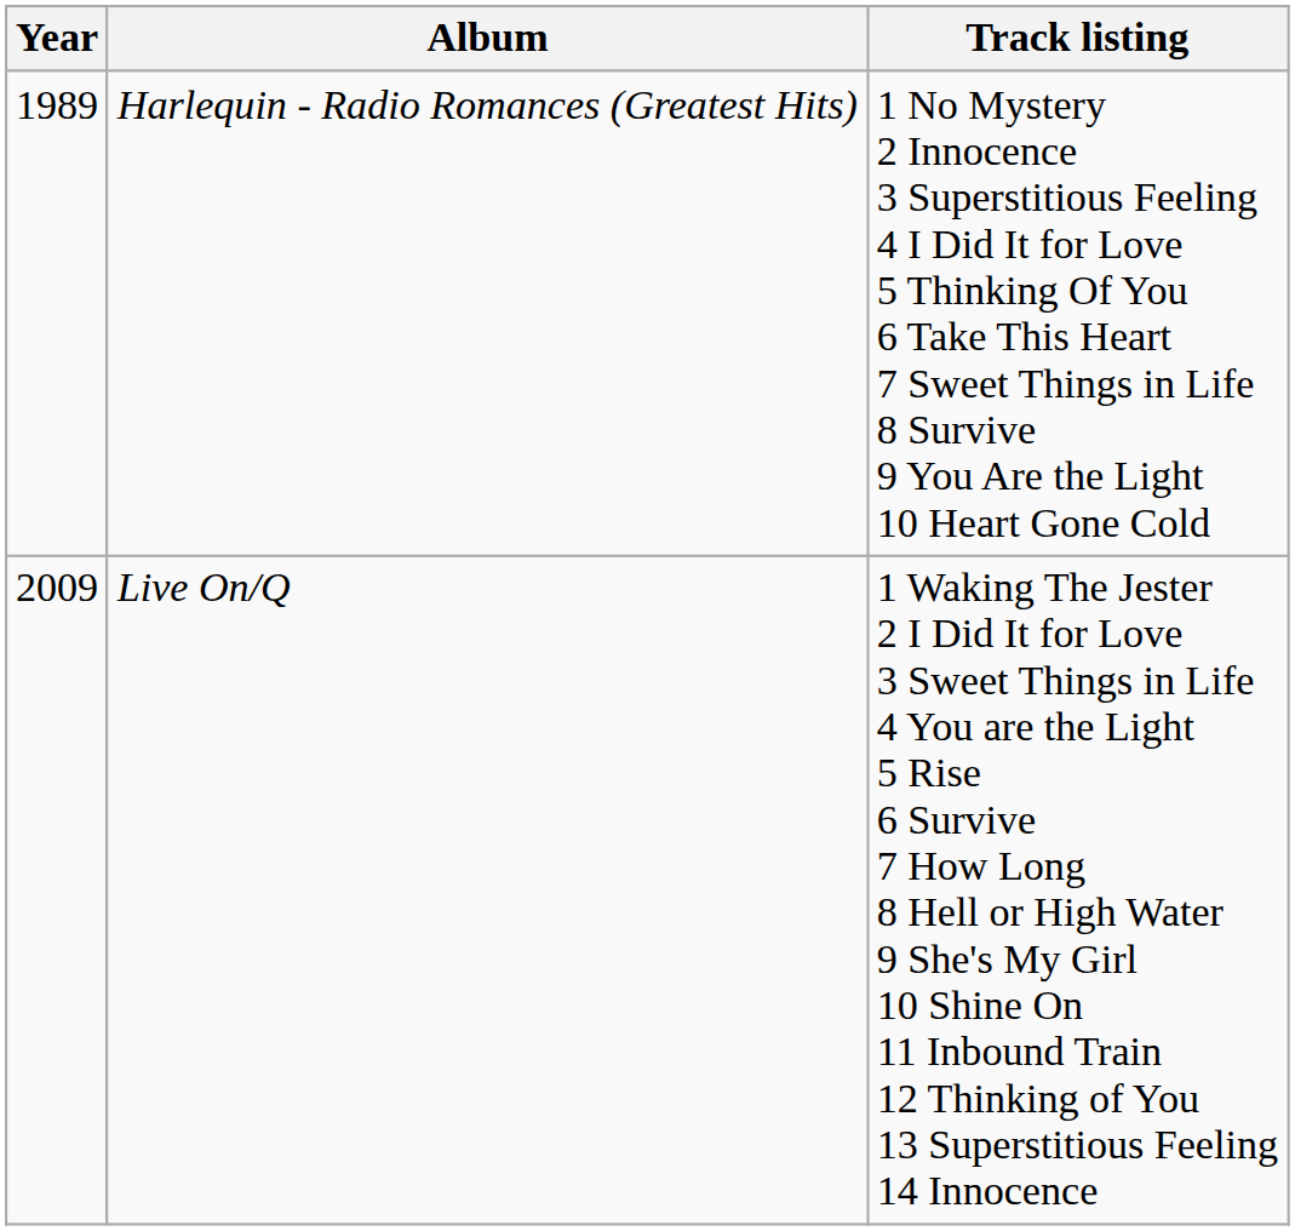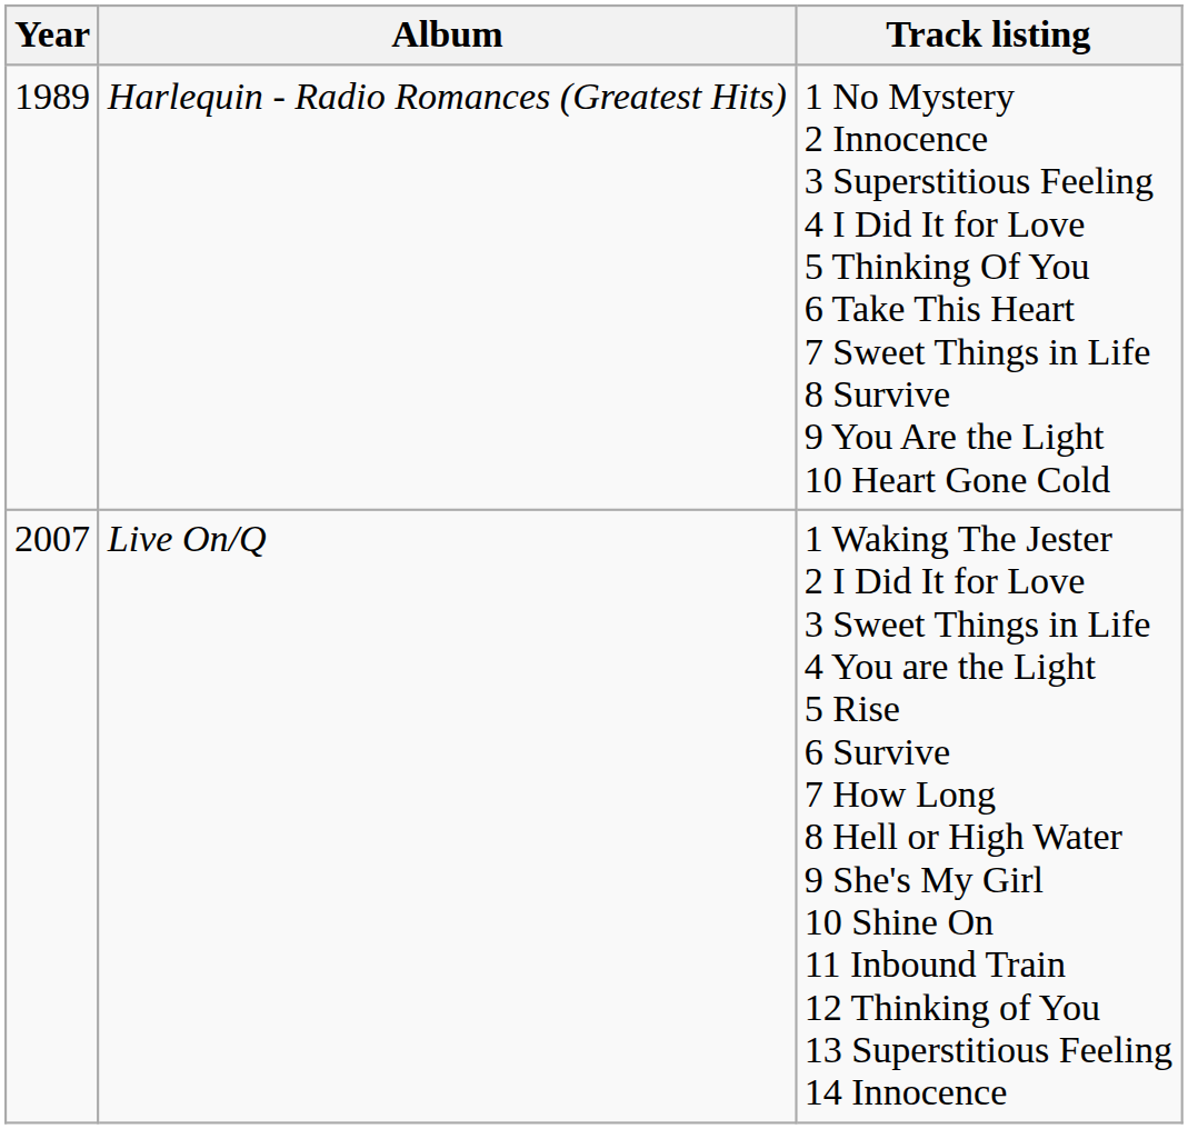 <table class="wikitable">
 <tr>
 <th align="left" valign="top">Year</th>
 <th align="left" valign="top">Album</th>
 <th align="left" valign="top">Track listing</th>
 </tr>
 <tr>
 <td align="left" valign="top">1989</td>
 <td align="left" valign="top"><em>Harlequin - Radio Romances (Greatest Hits)</em></td>
 <td>1 No Mystery<br> 2 Innocence<br> 3 Superstitious Feeling<br> 4 I Did It for Love<br> 5 Thinking Of You<br> 6 Take This Heart<br> 7 Sweet Things in Life<br> 8 Survive<br> 9 You Are the Light<br> 10 Heart Gone Cold <br></td>
 </tr>
 <tr>
-<td align="left" valign="top">2009</td>
+<td align="left" valign="top">2007</td>
 <td align="left" valign="top"><em>Live On/Q </em></td>
 <td>1 Waking The Jester<br> 2 I Did It for Love<br> 3 Sweet Things in Life<br> 4 You are the Light<br> 5 Rise<br> 6 Survive<br> 7 How Long<br> 8 Hell or High Water<br> 9 She's My Girl<br> 10 Shine On<br>11 Inbound Train<br> 12 Thinking of You<br> 13 Superstitious Feeling<br> 14 Innocence</td>
 </tr>
 </table>
